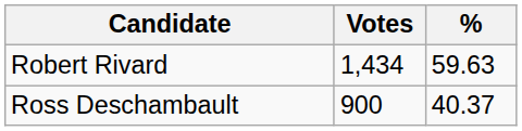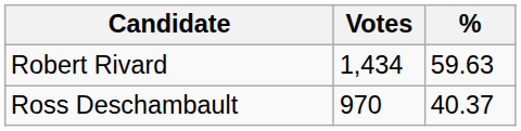 <table class="wikitable sortable">
 <tr>
 <th bgcolor="#DDDDFF" width="200px">Candidate</th>
 <th bgcolor="#DDDDFF" width="50px">Votes</th>
 <th bgcolor="#DDDDFF" width="50px">%</th>
 </tr>
 <tr>
 <td>Robert Rivard</td>
 <td>1,434</td>
 <td>59.63</td>
 </tr>
 <tr>
 <td>Ross Deschambault</td>
-<td>900</td>
+<td>970</td>
 <td>40.37</td>
 </tr>
 </table>
